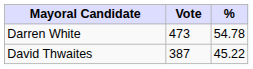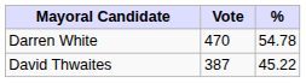 <table class="wikitable">
 <tr>
 <th style="background:#ddf; width:200px;">Mayoral Candidate </th>
 <th style="background:#ddf; width:50px;">Vote</th>
 <th style="background:#ddf; width:30px;">%</th>
 </tr>
 <tr>
 <td>Darren White</td>
-<td>473</td>
+<td>470</td>
 <td>54.78</td>
 </tr>
 <tr>
 <td>David Thwaites</td>
 <td>387</td>
 <td>45.22</td>
 </tr>
 </table>
